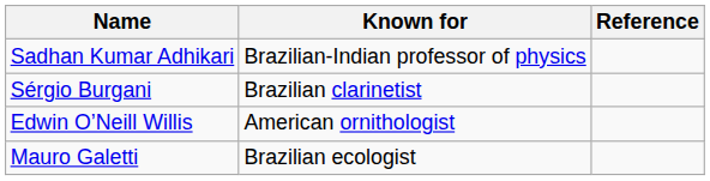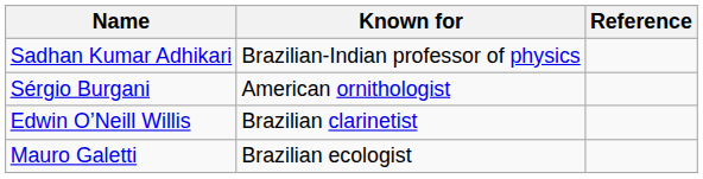 <table class="wikitable">
 <tr>
 <th>Name</th>
 <th>Known for</th>
 <th>Reference</th>
 </tr>
 <tr>
 <td><a href='#'>Sadhan Kumar Adhikari</a></td>
 <td>Brazilian-Indian professor of <a href='#'>physics</a></td>
 <td></td>
 </tr>
 <tr>
 <td><a href='#'>Sérgio Burgani</a></td>
-<td>Brazilian <a href='#'>clarinetist</a></td>
+<td>American <a href='#'>ornithologist</a></td>
 <td></td>
 </tr>
 <tr>
 <td><a href='#'>Edwin O’Neill Willis</a></td>
-<td>American <a href='#'>ornithologist</a></td>
+<td>Brazilian <a href='#'>clarinetist</a></td>
 <td></td>
 </tr>
 <tr>
 <td><a href='#'>Mauro Galetti</a></td>
 <td>Brazilian ecologist</td>
 <td></td>
 </tr>
 </table>
